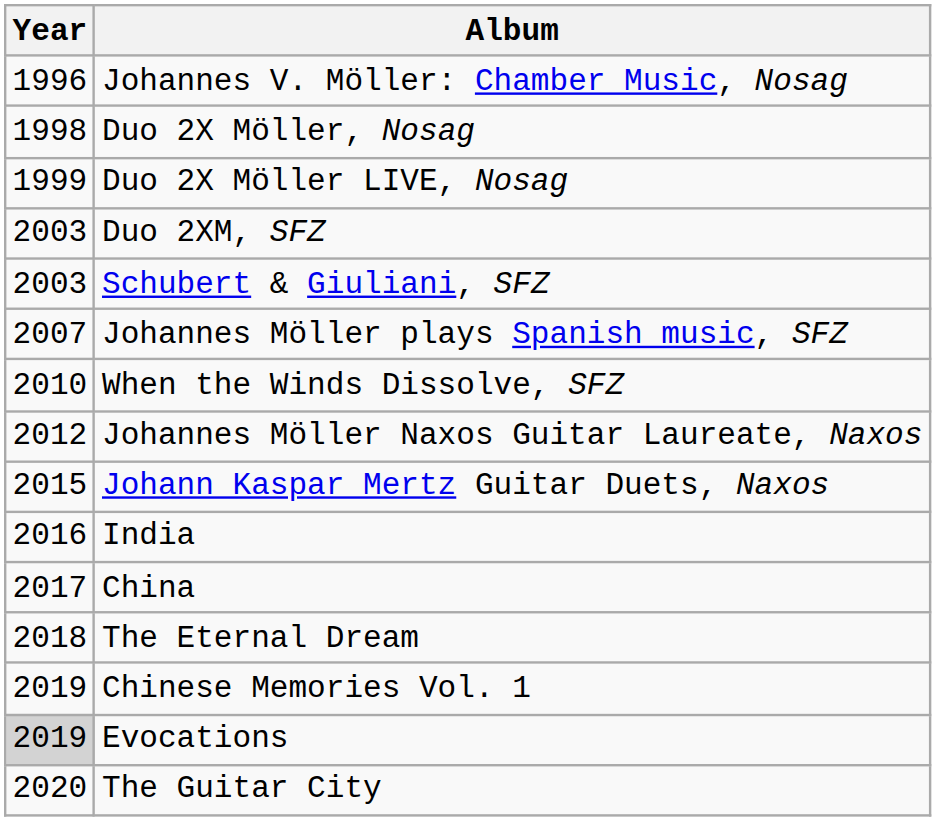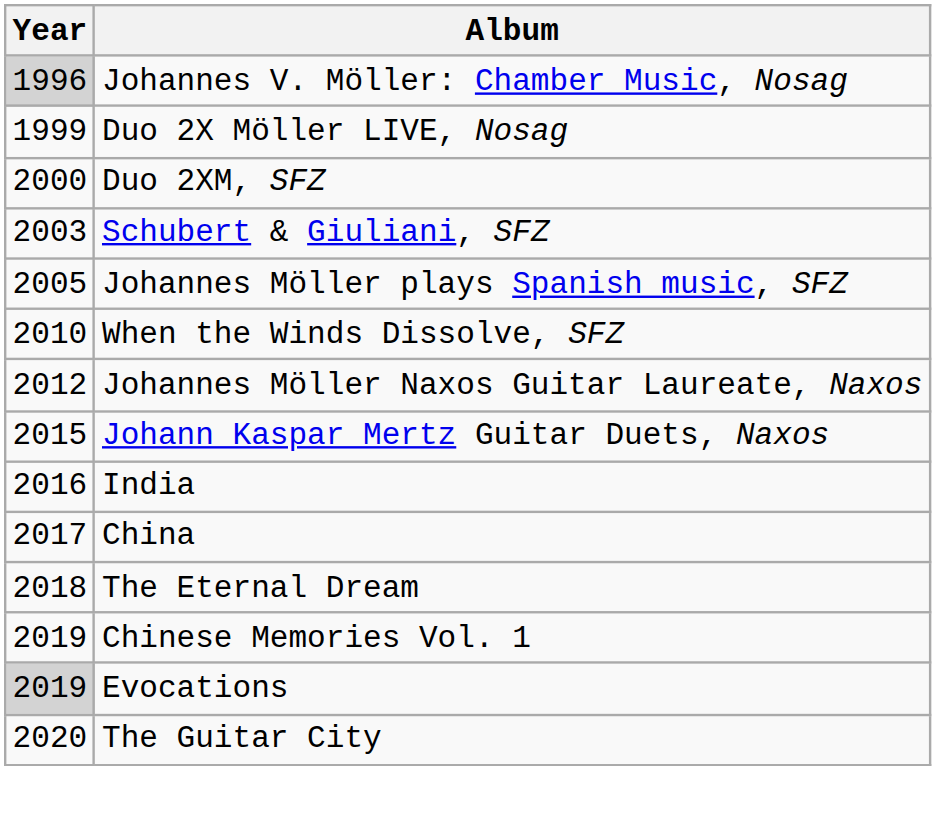 <table class="wikitable">
 <tr>
 <th>Year</th>
 <th>Album</th>
 </tr>
 <tr>
-<td>1996</td>
+<td style="background: lightgrey;">1996</td>
 <td>Johannes V. Möller: <a href='#'>Chamber Music</a>, <em>Nosag</em></td>
-</tr>
-<tr>
-<td>1998</td>
-<td>Duo 2X Möller, <em>Nosag</em></td>
 </tr>
 <tr>
 <td>1999</td>
 <td>Duo 2X Möller LIVE, <em>Nosag</em></td>
 </tr>
 <tr>
-<td>2003</td>
+<td>2000</td>
 <td>Duo 2XM, <em>SFZ</em></td>
 </tr>
 <tr>
 <td>2003</td>
 <td><a href='#'>Schubert</a> & <a href='#'>Giuliani</a>,  <em>SFZ</em></td>
 </tr>
 <tr>
-<td>2007</td>
+<td>2005</td>
 <td>Johannes Möller plays <a href='#'>Spanish music</a>, <em>SFZ</em></td>
 </tr>
 <tr>
 <td>2010</td>
 <td>When the Winds Dissolve, <em>SFZ</em></td>
 </tr>
 <tr>
 <td>2012</td>
 <td>Johannes Möller Naxos Guitar Laureate, <em>Naxos</em></td>
 </tr>
 <tr>
 <td>2015</td>
 <td><a href='#'>Johann Kaspar Mertz</a> Guitar Duets, <em>Naxos</em></td>
 </tr>
 <tr>
 <td>2016</td>
 <td>India</td>
 </tr>
 <tr>
 <td>2017</td>
 <td>China</td>
 </tr>
 <tr>
 <td>2018</td>
 <td>The Eternal Dream</td>
 </tr>
 <tr>
 <td>2019</td>
 <td>Chinese Memories Vol. 1</td>
 </tr>
 <tr>
 <td style="background: lightgrey;">2019</td>
 <td>Evocations</td>
 </tr>
 <tr>
 <td>2020</td>
 <td>The Guitar City</td>
 </tr>
 </table>
